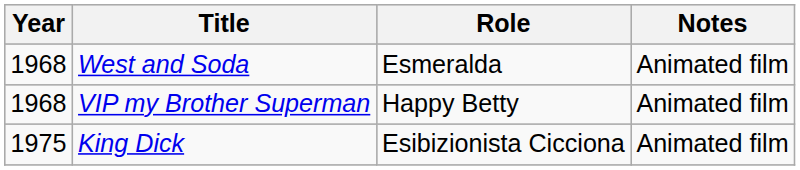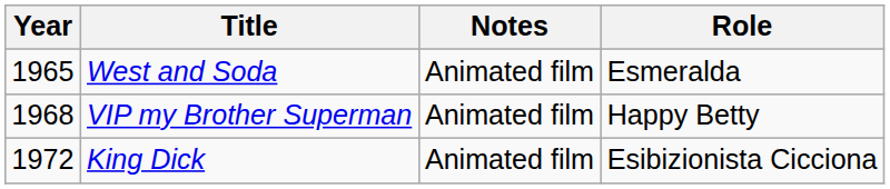 <table class="wikitable plainrowheaders sortable">
 <tr>
 <th scope="col">Year</th>
 <th scope="col">Title</th>
+<th scope="col">Notes</th>
 <th scope="col">Role</th>
-<th scope="col">Notes</th>
 </tr>
 <tr>
-<td>1968</td>
+<td>1965</td>
 <td><em><a href='#'>West and Soda</a></em></td>
+<td>Animated film</td>
 <td>Esmeralda</td>
-<td>Animated film</td>
 </tr>
 <tr>
 <td>1968</td>
 <td><em><a href='#'>VIP my Brother Superman</a></em></td>
+<td>Animated film</td>
 <td>Happy Betty</td>
-<td>Animated film</td>
 </tr>
 <tr>
-<td>1975</td>
+<td>1972</td>
 <td><em><a href='#'>King Dick</a></em></td>
+<td>Animated film</td>
 <td>Esibizionista Cicciona</td>
-<td>Animated film</td>
 </tr>
 </table>
